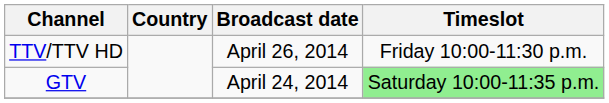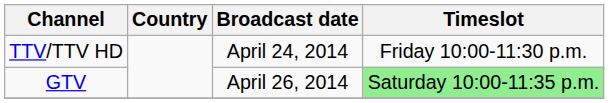 <table class="wikitable" style="text-align:center">
 <tr>
 <th>Channel</th>
 <th>Country</th>
 <th>Broadcast date</th>
 <th>Timeslot</th>
 </tr>
 <tr>
 <td><a href='#'>TTV</a>/TTV HD</td>
 <td rowspan=2></td>
-<td>April 26, 2014</td>
+<td>April 24, 2014</td>
 <td>Friday 10:00-11:30 p.m.</td>
 </tr>
 <tr>
 <td><a href='#'>GTV</a></td>
-<td>April 24, 2014</td>
+<td>April 26, 2014</td>
 <td style="background: lightgreen;">Saturday 10:00-11:35 p.m.</td>
 </tr>
 <tr>
 </tr>
 </table>
